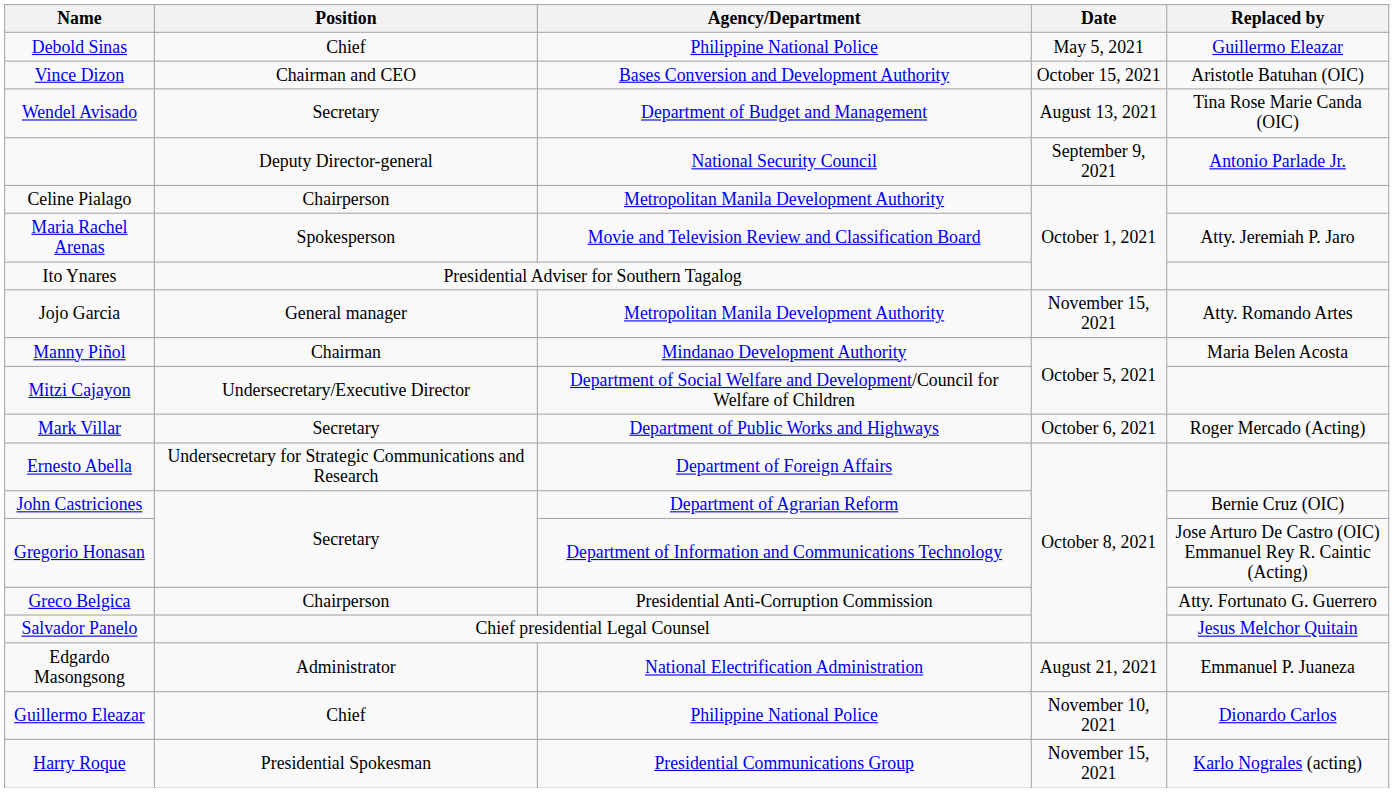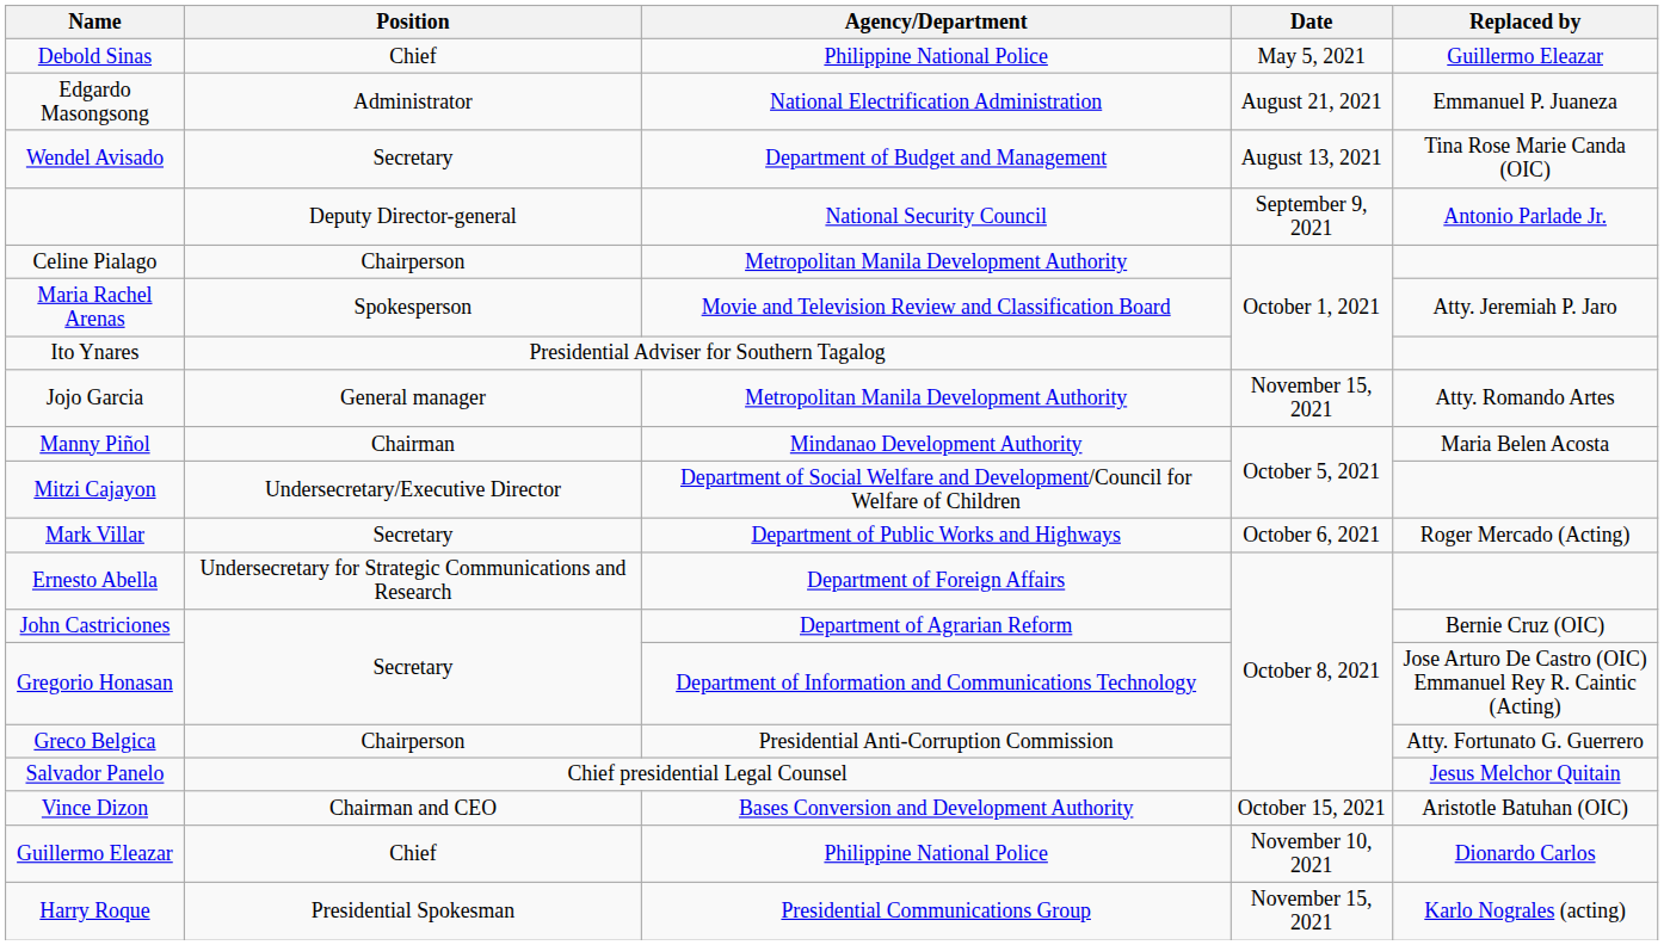 <table class="wikitable sortable" style="text-align:center;">
 <tr>
 <th scope="col">Name</th>
 <th scope="col">Position</th>
 <th scope="col">Agency/Department</th>
 <th scope="col">Date</th>
 <th scope="col">Replaced by</th>
 </tr>
 <tr>
 <td><a href='#'>Debold Sinas</a></td>
 <td>Chief</td>
 <td><a href='#'>Philippine National Police</a></td>
 <td>May 5, 2021</td>
 <td><a href='#'>Guillermo Eleazar</a></td>
 </tr>
 <tr>
-<td><a href='#'>Vince Dizon</a></td>
-<td>Chairman and CEO</td>
-<td><a href='#'>Bases Conversion and Development Authority</a></td>
-<td>October 15, 2021</td>
-<td>Aristotle Batuhan (OIC)</td>
+<td>Edgardo Masongsong</td>
+<td>Administrator</td>
+<td><a href='#'>National Electrification Administration</a></td>
+<td>August 21, 2021</td>
+<td>Emmanuel P. Juaneza</td>
 </tr>
 <tr>
 <td><a href='#'>Wendel Avisado</a></td>
 <td>Secretary</td>
 <td><a href='#'>Department of Budget and Management</a></td>
 <td>August 13, 2021</td>
 <td>Tina Rose Marie Canda (OIC)</td>
 </tr>
 <tr>
 <td></td>
 <td>Deputy Director-general</td>
 <td><a href='#'>National Security Council</a></td>
 <td>September 9, 2021</td>
 <td><a href='#'>Antonio Parlade Jr.</a></td>
 </tr>
 <tr>
 <td>Celine Pialago</td>
 <td>Chairperson</td>
 <td><a href='#'>Metropolitan Manila Development Authority</a></td>
 <td rowspan="3">October 1, 2021</td>
 <td></td>
 </tr>
 <tr>
 <td><a href='#'>Maria Rachel Arenas</a></td>
 <td>Spokesperson</td>
 <td><a href='#'>Movie and Television Review and Classification Board</a></td>
 <td>Atty. Jeremiah P. Jaro</td>
 </tr>
 <tr>
 <td>Ito Ynares</td>
 <td colspan="2">Presidential Adviser for Southern Tagalog</td>
 <td></td>
 </tr>
 <tr>
 <td>Jojo Garcia</td>
 <td>General manager</td>
 <td><a href='#'>Metropolitan Manila Development Authority</a></td>
 <td>November 15, 2021</td>
 <td>Atty. Romando Artes</td>
 </tr>
 <tr>
 <td><a href='#'>Manny Piñol</a></td>
 <td>Chairman</td>
 <td><a href='#'>Mindanao Development Authority</a></td>
 <td rowspan="2">October 5, 2021</td>
 <td>Maria Belen Acosta</td>
 </tr>
 <tr>
 <td><a href='#'>Mitzi Cajayon</a></td>
 <td>Undersecretary/Executive Director</td>
 <td><a href='#'>Department of Social Welfare and Development</a>/Council for Welfare of Children</td>
 <td></td>
 </tr>
 <tr>
 <td><a href='#'>Mark Villar</a></td>
 <td>Secretary</td>
 <td><a href='#'>Department of Public Works and Highways</a></td>
 <td>October 6, 2021</td>
 <td>Roger Mercado (Acting)</td>
 </tr>
 <tr>
 <td><a href='#'>Ernesto Abella</a></td>
 <td>Undersecretary for Strategic Communications and Research</td>
 <td><a href='#'>Department of Foreign Affairs</a></td>
 <td rowspan="5">October 8, 2021</td>
 <td></td>
 </tr>
 <tr>
 <td><a href='#'>John Castriciones</a></td>
 <td rowspan="2">Secretary</td>
 <td><a href='#'>Department of Agrarian Reform</a></td>
 <td>Bernie Cruz (OIC)</td>
 </tr>
 <tr>
 <td><a href='#'>Gregorio Honasan</a></td>
 <td><a href='#'>Department of Information and Communications Technology</a></td>
 <td>Jose Arturo De Castro (OIC)<br>Emmanuel Rey R. Caintic (Acting)</td>
 </tr>
 <tr>
 <td><a href='#'>Greco Belgica</a></td>
 <td>Chairperson</td>
 <td>Presidential Anti-Corruption Commission</td>
 <td>Atty. Fortunato G. Guerrero</td>
 </tr>
 <tr>
 <td><a href='#'>Salvador Panelo</a></td>
 <td colspan="2">Chief presidential Legal Counsel</td>
 <td><a href='#'>Jesus Melchor Quitain</a></td>
 </tr>
 <tr>
-<td>Edgardo Masongsong</td>
-<td>Administrator</td>
-<td><a href='#'>National Electrification Administration</a></td>
-<td>August 21, 2021</td>
-<td>Emmanuel P. Juaneza</td>
+<td><a href='#'>Vince Dizon</a></td>
+<td>Chairman and CEO</td>
+<td><a href='#'>Bases Conversion and Development Authority</a></td>
+<td>October 15, 2021</td>
+<td>Aristotle Batuhan (OIC)</td>
 </tr>
 <tr>
 <td><a href='#'>Guillermo Eleazar</a></td>
 <td>Chief</td>
 <td><a href='#'>Philippine National Police</a></td>
 <td>November 10, 2021</td>
 <td><a href='#'>Dionardo Carlos</a></td>
 </tr>
 <tr>
 <td><a href='#'>Harry Roque</a></td>
 <td>Presidential Spokesman</td>
 <td><a href='#'>Presidential Communications Group</a></td>
 <td>November 15, 2021</td>
 <td><a href='#'>Karlo Nograles</a> (acting)</td>
 </tr>
 </table>
